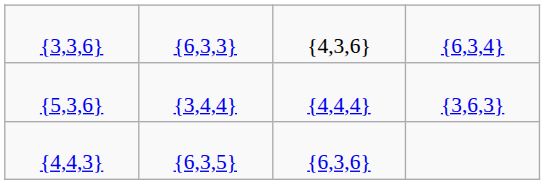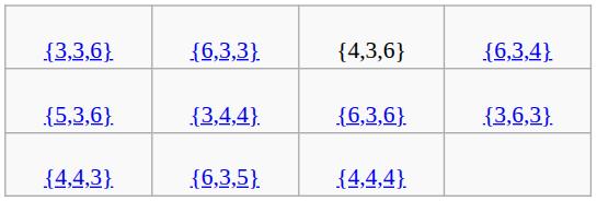 <table class=wikitable align=right width=400>
 <tr align=center>
 <td><br><a href='#'>{3,3,6}</a><br></td>
 <td><br><a href='#'>{6,3,3}</a><br></td>
 <td><br>{4,3,6}<br></td>
 <td><br><a href='#'>{6,3,4}</a><br></td>
 </tr>
 <tr align=center>
 <td><br><a href='#'>{5,3,6}</a><br></td>
 <td><br><a href='#'>{3,4,4}</a><br></td>
-<td><br><a href='#'>{4,4,4}</a><br></td>
+<td><br><a href='#'>{6,3,6}</a><br></td>
 <td><br><a href='#'>{3,6,3}</a><br></td>
 </tr>
 <tr align=center>
 <td><br><a href='#'>{4,4,3}</a><br></td>
 <td><br><a href='#'>{6,3,5}</a><br></td>
-<td><br><a href='#'>{6,3,6}</a><br></td>
+<td><br><a href='#'>{4,4,4}</a><br></td>
 </tr>
 </table>
